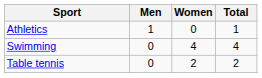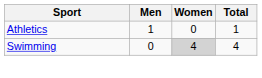 <table class="wikitable sortable" style="text-align:center;">
 <tr>
 <th width="180">Sport</th>
 <th width="55">Men</th>
 <th width="55">Women</th>
 <th width="55">Total</th>
 </tr>
 <tr>
 <td align="left"><a href='#'>Athletics</a></td>
 <td>1</td>
 <td>0</td>
 <td>1</td>
 </tr>
 <tr>
 <td align="left"><a href='#'>Swimming</a></td>
 <td>0</td>
-<td>4</td>
+<td style="background: lightgrey;">4</td>
 <td>4</td>
 </tr>
-<tr>
-<td align="left"><a href='#'>Table tennis</a></td>
-<td>0</td>
-<td>2</td>
-<td>2</td>
-</tr>
 </table>
